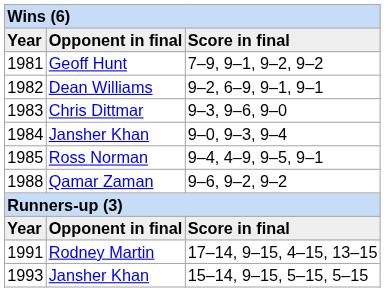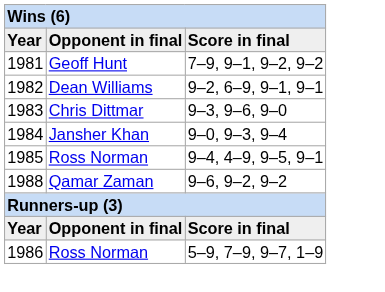 <table cellpadding="2" cellspacing="0" border="1" style="font-size: 95%; border: #aaa solid 1px; border-collapse: collapse;">
 <tr bgcolor="#c7dcf6">
 <td colspan="3"><strong>Wins (6)</strong></td>
 </tr>
 <tr bgcolor="#efefef">
 <td><strong>Year</strong></td>
 <td><strong>Opponent in final</strong></td>
 <td><strong>Score in final</strong></td>
 </tr>
 <tr>
 <td>1981</td>
 <td><a href='#'>Geoff Hunt</a></td>
 <td>7–9, 9–1, 9–2, 9–2</td>
 </tr>
 <tr>
 <td>1982</td>
 <td><a href='#'>Dean Williams</a></td>
 <td>9–2, 6–9, 9–1, 9–1</td>
 </tr>
 <tr>
 <td>1983</td>
 <td><a href='#'>Chris Dittmar</a></td>
 <td>9–3, 9–6, 9–0</td>
 </tr>
 <tr>
 <td>1984</td>
 <td><a href='#'>Jansher Khan</a></td>
 <td>9–0, 9–3, 9–4</td>
 </tr>
 <tr>
 <td>1985</td>
 <td><a href='#'>Ross Norman</a></td>
 <td>9–4, 4–9, 9–5, 9–1</td>
 </tr>
 <tr>
 <td>1988</td>
 <td><a href='#'>Qamar Zaman</a></td>
 <td>9–6, 9–2, 9–2</td>
 </tr>
 <tr bgcolor="#c7dcf6">
 <td colspan="3"><strong>Runners-up (3)</strong></td>
 </tr>
 <tr bgcolor="#efefef">
 <td><strong>Year</strong></td>
 <td><strong>Opponent in final</strong></td>
 <td><strong>Score in final</strong></td>
 </tr>
 <tr>
-<td>1991</td>
-<td><a href='#'>Rodney Martin</a></td>
-<td>17–14, 9–15, 4–15, 13–15</td>
-</tr>
-<tr>
-<td>1993</td>
-<td><a href='#'>Jansher Khan</a></td>
-<td>15–14, 9–15, 5–15, 5–15</td>
+<td>1986</td>
+<td><a href='#'>Ross Norman</a></td>
+<td>5–9, 7–9, 9–7, 1–9</td>
 </tr>
 </table>
